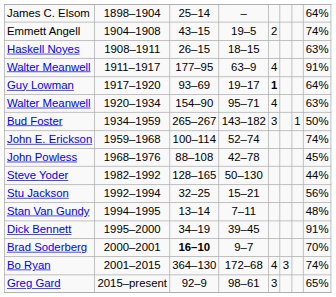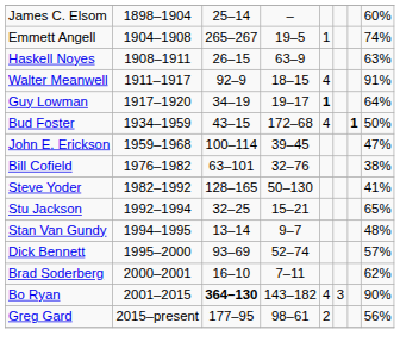 <table class="wikitable" style="text-align:center">
 <tr>
 </tr>
 <tr>
 <td align=left>James C. Elsom</td>
 <td>1898–1904</td>
 <td>25–14</td>
 <td>–</td>
 <td></td>
 <td></td>
 <td></td>
-<td>64%</td>
+<td>60%</td>
 </tr>
 <tr>
 <td align=left>Emmett Angell</td>
 <td>1904–1908</td>
-<td>43–15</td>
+<td>265–267</td>
 <td>19–5</td>
-<td>2</td>
+<td>1</td>
 <td></td>
 <td></td>
 <td>74%</td>
 </tr>
 <tr>
 <td align=left><a href='#'>Haskell Noyes</a></td>
 <td>1908–1911</td>
 <td>26–15</td>
-<td>18–15</td>
+<td>63–9</td>
 <td></td>
 <td></td>
 <td></td>
 <td>63%</td>
 </tr>
 <tr>
 <td align=left><a href='#'>Walter Meanwell</a></td>
 <td>1911–1917</td>
-<td>177–95</td>
-<td>63–9</td>
+<td>92–9</td>
+<td>18–15</td>
 <td>4</td>
 <td></td>
 <td></td>
 <td>91%</td>
 </tr>
 <tr>
 <td align=left><a href='#'>Guy Lowman</a></td>
 <td>1917–1920</td>
-<td>93–69</td>
+<td>34–19</td>
 <td>19–17</td>
 <td><strong>1</strong></td>
 <td></td>
 <td></td>
 <td>64%</td>
 </tr>
 <tr>
-<td align=left><a href='#'>Walter Meanwell</a></td>
-<td>1920–1934</td>
-<td>154–90</td>
-<td>95–71</td>
+<td align=left><a href='#'>Bud Foster</a></td>
+<td>1934–1959</td>
+<td>43–15</td>
+<td>172–68</td>
 <td>4</td>
 <td></td>
-<td></td>
-<td>63%</td>
-</tr>
-<tr>
-<td align=left><a href='#'>Bud Foster</a></td>
-<td>1934–1959</td>
-<td>265–267</td>
-<td>143–182</td>
-<td>3</td>
-<td></td>
-<td>1</td>
+<td><strong>1</strong></td>
 <td>50%</td>
 </tr>
 <tr>
 <td align=left><a href='#'>John E. Erickson</a></td>
 <td>1959–1968</td>
 <td>100–114</td>
-<td>52–74</td>
+<td>39–45</td>
 <td></td>
 <td></td>
 <td></td>
-<td>74%</td>
+<td>47%</td>
 </tr>
 <tr>
-<td align=left><a href='#'>John Powless</a></td>
-<td>1968–1976</td>
-<td>88–108</td>
-<td>42–78</td>
+<td align=left><a href='#'>Bill Cofield</a></td>
+<td>1976–1982</td>
+<td>63–101</td>
+<td>32–76</td>
 <td></td>
 <td></td>
 <td></td>
-<td>45%</td>
+<td>38%</td>
 </tr>
 <tr>
 <td align=left><a href='#'>Steve Yoder</a></td>
 <td>1982–1992</td>
 <td>128–165</td>
 <td>50–130</td>
 <td></td>
 <td></td>
 <td></td>
-<td>44%</td>
+<td>41%</td>
 </tr>
 <tr>
 <td align=left><a href='#'>Stu Jackson</a></td>
 <td>1992–1994</td>
 <td>32–25</td>
 <td>15–21</td>
 <td></td>
 <td></td>
 <td></td>
-<td>56%</td>
+<td>65%</td>
 </tr>
 <tr>
 <td align=left><a href='#'>Stan Van Gundy</a></td>
 <td>1994–1995</td>
 <td>13–14</td>
-<td>7–11</td>
+<td>9–7</td>
 <td></td>
 <td></td>
 <td></td>
 <td>48%</td>
 </tr>
 <tr>
 <td align=left><a href='#'>Dick Bennett</a></td>
 <td>1995–2000</td>
-<td>34–19</td>
-<td>39–45</td>
+<td>93–69</td>
+<td>52–74</td>
 <td></td>
 <td></td>
 <td></td>
-<td>91%</td>
+<td>57%</td>
 </tr>
 <tr>
 <td align=left><a href='#'>Brad Soderberg</a></td>
 <td>2000–2001</td>
-<td><strong>16–10</strong></td>
-<td>9–7</td>
+<td>16–10</td>
+<td>7–11</td>
 <td></td>
 <td></td>
 <td></td>
-<td>70%</td>
+<td>62%</td>
 </tr>
 <tr>
 <td align=left><a href='#'>Bo Ryan</a></td>
 <td>2001–2015</td>
-<td>364–130</td>
-<td>172–68</td>
+<td><strong>364–130</strong></td>
+<td>143–182</td>
 <td>4</td>
 <td>3</td>
 <td></td>
-<td>74%</td>
+<td>90%</td>
 </tr>
 <tr>
 <td align=left><a href='#'>Greg Gard</a></td>
 <td>2015–present</td>
-<td>92–9</td>
+<td>177–95</td>
 <td>98–61</td>
-<td>3</td>
+<td>2</td>
 <td></td>
 <td></td>
-<td>65%</td>
+<td>56%</td>
 </tr>
 <tr>
 </tr>
 </table>
